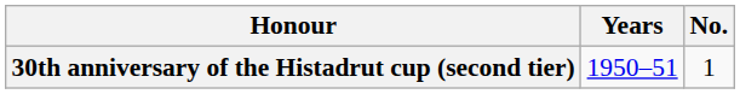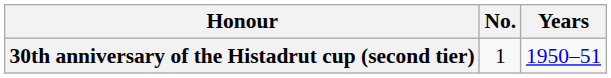 <table class="wikitable plainrowheaders">
 <tr>
 <th scope=col>Honour</th>
+<th scope=col>No.</th>
 <th scope=col>Years</th>
-<th scope=col>No.</th>
 </tr>
 <tr>
 <th scope=row>30th anniversary of the Histadrut cup (second tier)</th>
+<td align=center>1</td>
 <td><a href='#'>1950–51</a></td>
-<td align=center>1</td>
 </tr>
 </table>
